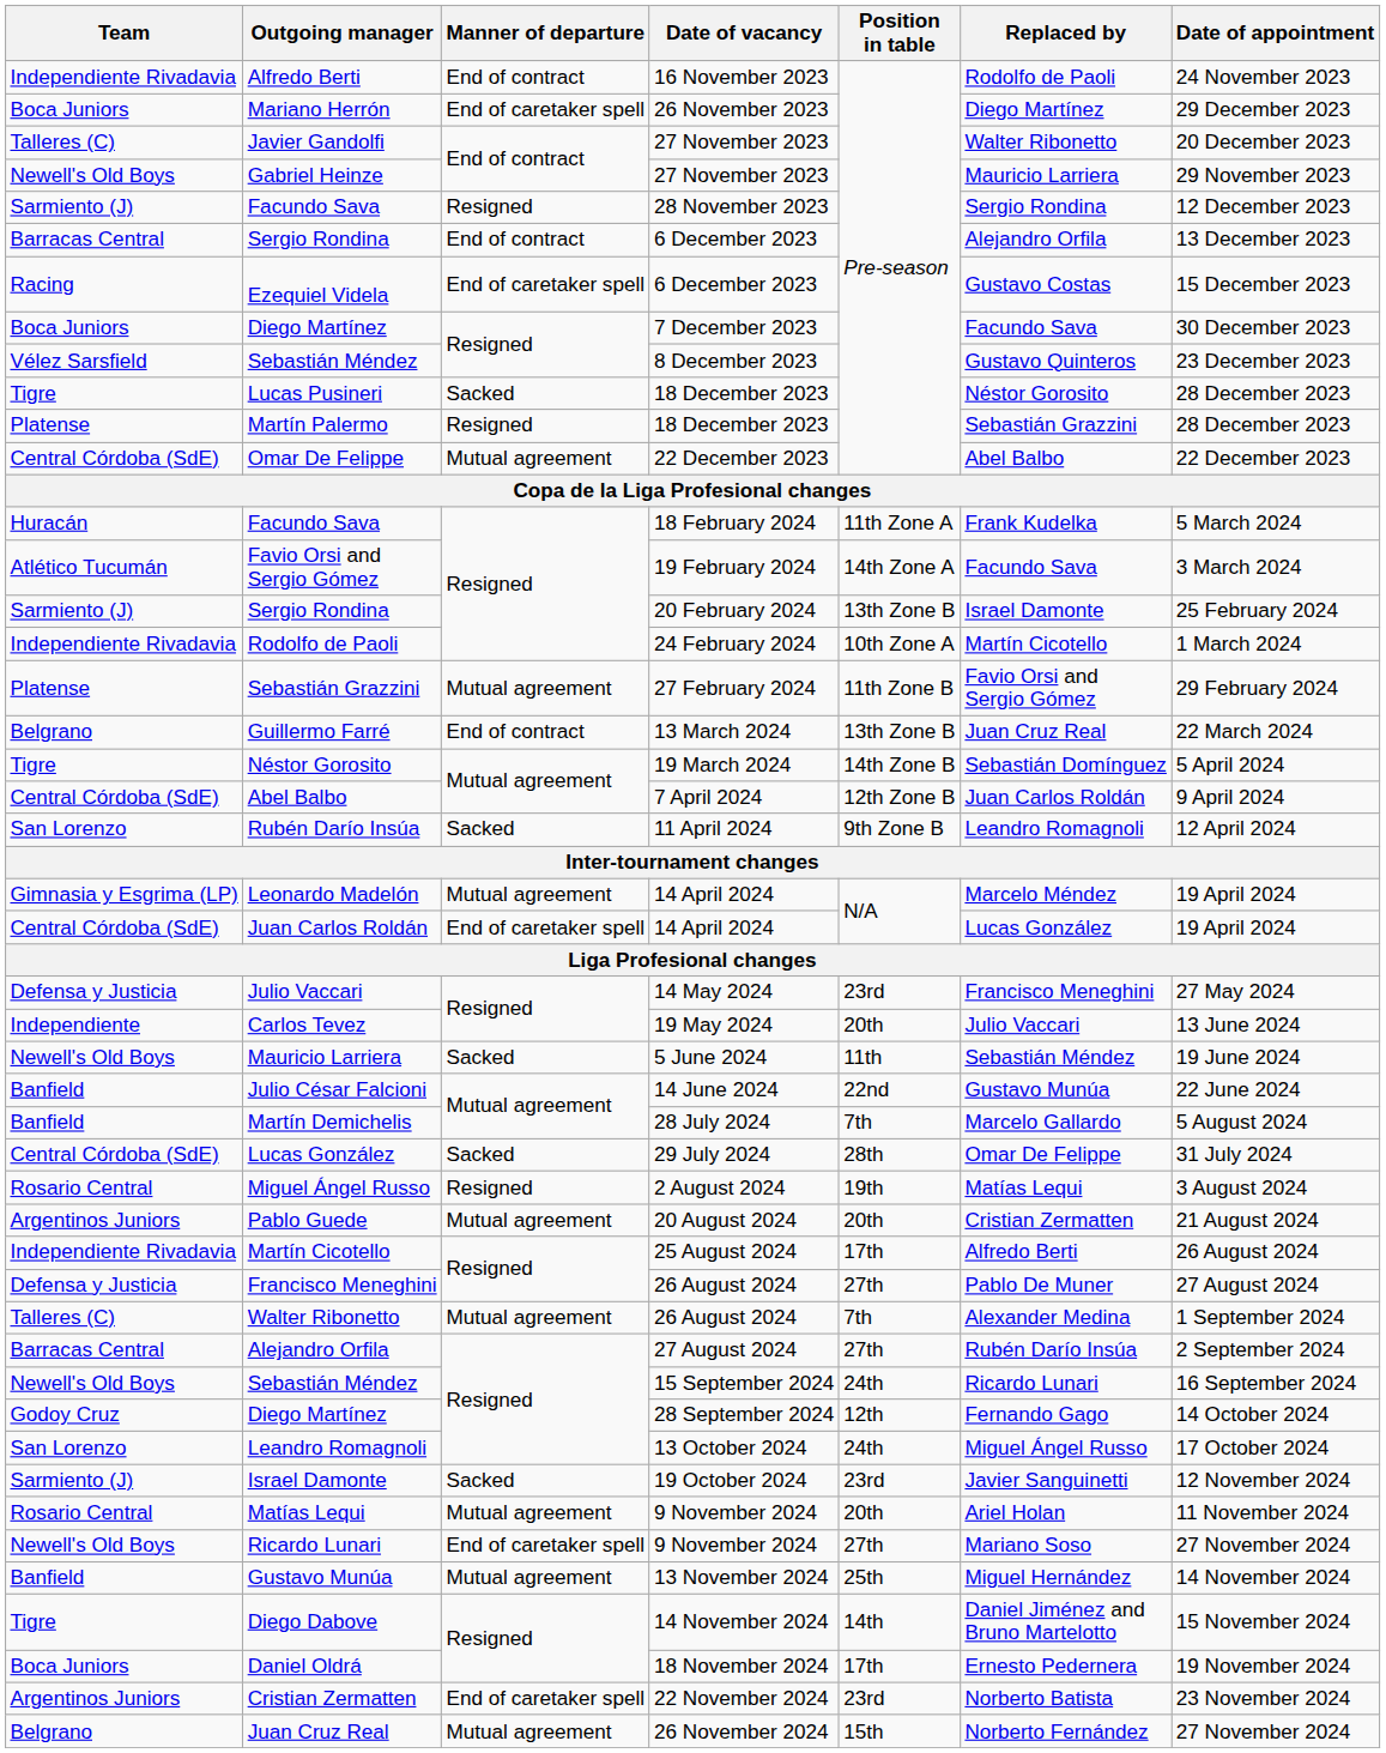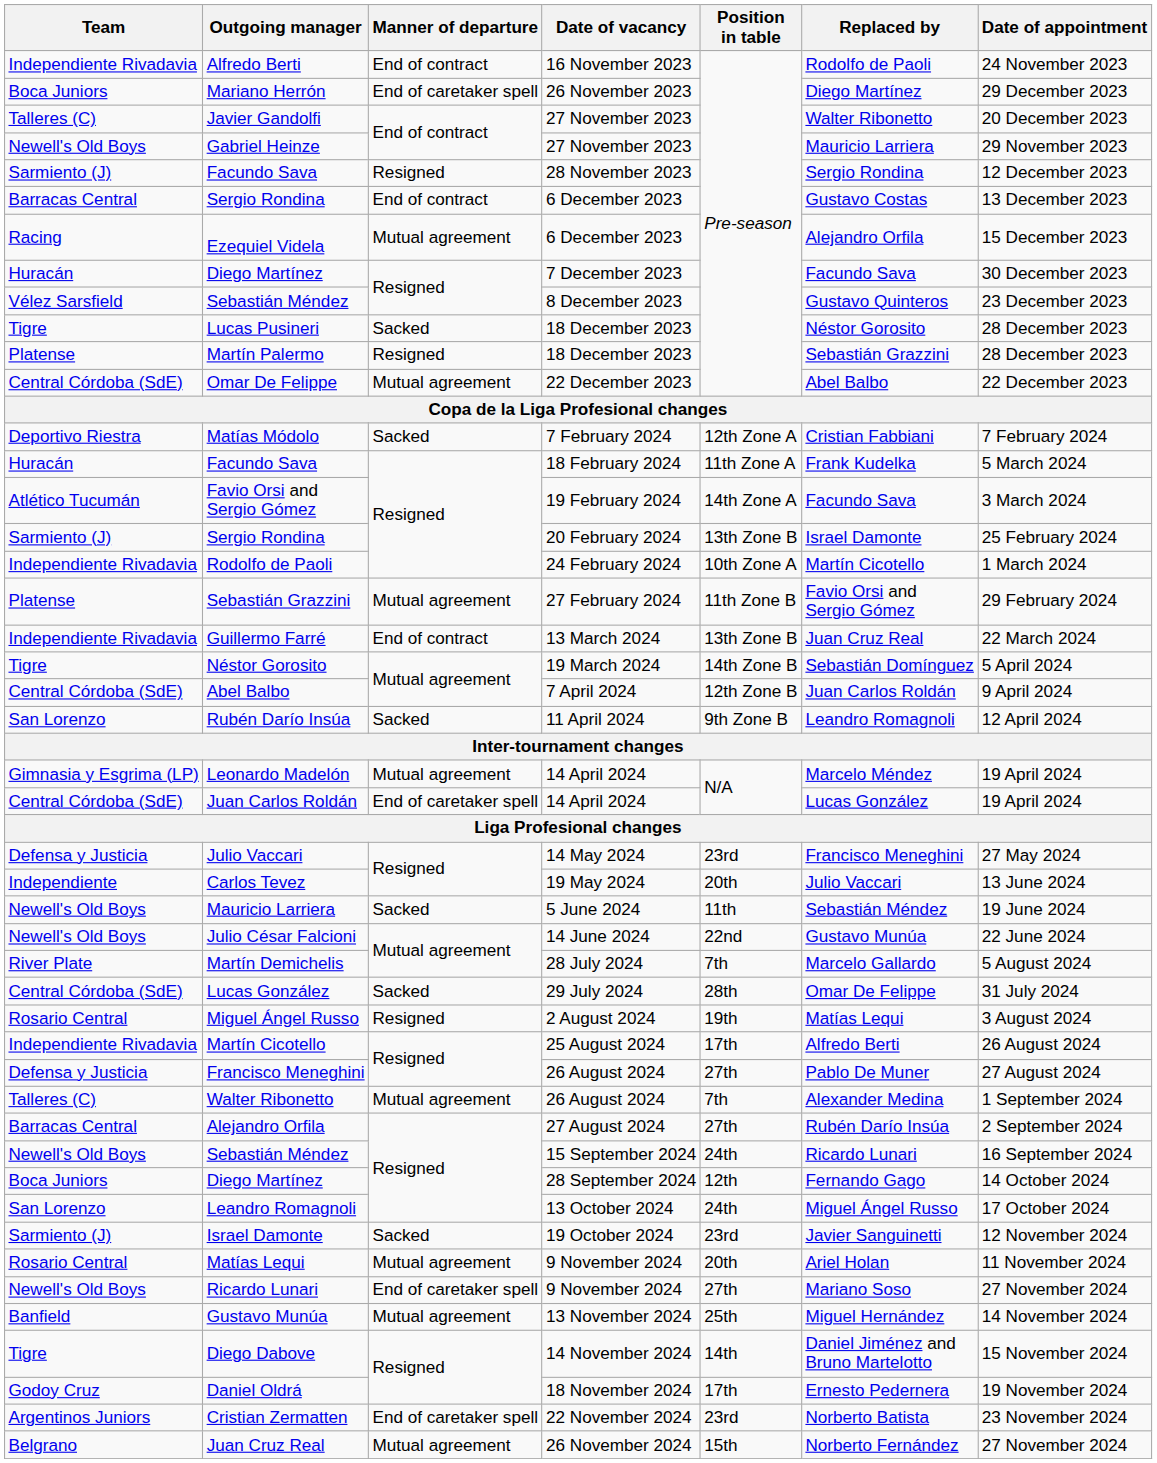 <table class="wikitable" border="1">
 <tr>
 <th>Team</th>
 <th>Outgoing manager</th>
 <th>Manner of departure</th>
 <th>Date of vacancy</th>
 <th>Position<br>in table</th>
 <th>Replaced by</th>
 <th>Date of appointment</th>
 </tr>
 <tr>
 <td><a href='#'>Independiente Rivadavia</a></td>
 <td> <a href='#'>Alfredo Berti</a></td>
 <td>End of contract</td>
 <td>16 November 2023</td>
 <td rowspan=12><em>Pre-season</em></td>
 <td> <a href='#'>Rodolfo de Paoli</a></td>
 <td>24 November 2023</td>
 </tr>
 <tr>
 <td><a href='#'>Boca Juniors</a></td>
 <td> <a href='#'>Mariano Herrón</a></td>
 <td>End of caretaker spell</td>
 <td>26 November 2023</td>
 <td> <a href='#'>Diego Martínez</a></td>
 <td>29 December 2023</td>
 </tr>
 <tr>
 <td><a href='#'>Talleres (C)</a></td>
 <td> <a href='#'>Javier Gandolfi</a></td>
 <td rowspan=2>End of contract</td>
 <td>27 November 2023</td>
 <td> <a href='#'>Walter Ribonetto</a></td>
 <td>20 December 2023</td>
 </tr>
 <tr>
 <td><a href='#'>Newell's Old Boys</a></td>
 <td> <a href='#'>Gabriel Heinze</a></td>
 <td>27 November 2023</td>
 <td> <a href='#'>Mauricio Larriera</a></td>
 <td>29 November 2023</td>
 </tr>
 <tr>
 <td><a href='#'>Sarmiento (J)</a></td>
 <td> <a href='#'>Facundo Sava</a></td>
 <td>Resigned</td>
 <td>28 November 2023</td>
 <td> <a href='#'>Sergio Rondina</a></td>
 <td>12 December 2023</td>
 </tr>
 <tr>
 <td><a href='#'>Barracas Central</a></td>
 <td> <a href='#'>Sergio Rondina</a></td>
 <td>End of contract</td>
 <td>6 December 2023</td>
-<td> <a href='#'>Alejandro Orfila</a></td>
+<td> <a href='#'>Gustavo Costas</a></td>
 <td>13 December 2023</td>
 </tr>
 <tr>
 <td><a href='#'>Racing</a></td>
 <td><br> <a href='#'>Ezequiel Videla</a></td>
-<td>End of caretaker spell</td>
+<td>Mutual agreement</td>
 <td>6 December 2023</td>
-<td> <a href='#'>Gustavo Costas</a></td>
+<td> <a href='#'>Alejandro Orfila</a></td>
 <td>15 December 2023</td>
 </tr>
 <tr>
-<td><a href='#'>Boca Juniors</a></td>
+<td><a href='#'>Huracán</a></td>
 <td> <a href='#'>Diego Martínez</a></td>
 <td rowspan=2>Resigned</td>
 <td>7 December 2023</td>
 <td> <a href='#'>Facundo Sava</a></td>
 <td>30 December 2023</td>
 </tr>
 <tr>
 <td><a href='#'>Vélez Sarsfield</a></td>
 <td> <a href='#'>Sebastián Méndez</a></td>
 <td>8 December 2023</td>
 <td> <a href='#'>Gustavo Quinteros</a></td>
 <td>23 December 2023</td>
 </tr>
 <tr>
 <td><a href='#'>Tigre</a></td>
 <td> <a href='#'>Lucas Pusineri</a></td>
 <td>Sacked</td>
 <td>18 December 2023</td>
 <td> <a href='#'>Néstor Gorosito</a></td>
 <td>28 December 2023</td>
 </tr>
 <tr>
 <td><a href='#'>Platense</a></td>
 <td> <a href='#'>Martín Palermo</a></td>
 <td>Resigned</td>
 <td>18 December 2023</td>
 <td> <a href='#'>Sebastián Grazzini</a></td>
 <td>28 December 2023</td>
 </tr>
 <tr>
 <td><a href='#'>Central Córdoba (SdE)</a></td>
 <td> <a href='#'>Omar De Felippe</a></td>
 <td>Mutual agreement</td>
 <td>22 December 2023</td>
 <td> <a href='#'>Abel Balbo</a></td>
 <td>22 December 2023</td>
 </tr>
 <tr>
 <th colspan=7>Copa de la Liga Profesional changes</th>
+</tr>
+<tr>
+<td><a href='#'>Deportivo Riestra</a></td>
+<td> <a href='#'>Matías Módolo</a></td>
+<td>Sacked</td>
+<td>7 February 2024</td>
+<td>12th Zone A</td>
+<td> <a href='#'>Cristian Fabbiani</a></td>
+<td>7 February 2024</td>
 </tr>
 <tr>
 <td><a href='#'>Huracán</a></td>
 <td> <a href='#'>Facundo Sava</a></td>
 <td rowspan=4>Resigned</td>
 <td>18 February 2024</td>
 <td>11th Zone A</td>
 <td> <a href='#'>Frank Kudelka</a> </td>
 <td>5 March 2024</td>
 </tr>
 <tr>
 <td><a href='#'>Atlético Tucumán</a></td>
 <td> <a href='#'>Favio Orsi</a> and<br> <a href='#'>Sergio Gómez</a></td>
 <td>19 February 2024</td>
 <td>14th Zone A</td>
 <td> <a href='#'>Facundo Sava</a> </td>
 <td>3 March 2024</td>
 </tr>
 <tr>
 <td><a href='#'>Sarmiento (J)</a></td>
 <td> <a href='#'>Sergio Rondina</a></td>
 <td>20 February 2024</td>
 <td>13th Zone B</td>
 <td> <a href='#'>Israel Damonte</a> </td>
 <td>25 February 2024</td>
 </tr>
 <tr>
 <td><a href='#'>Independiente Rivadavia</a></td>
 <td> <a href='#'>Rodolfo de Paoli</a></td>
 <td>24 February 2024</td>
 <td>10th Zone A</td>
 <td> <a href='#'>Martín Cicotello</a> </td>
 <td>1 March 2024</td>
 </tr>
 <tr>
 <td><a href='#'>Platense</a></td>
 <td> <a href='#'>Sebastián Grazzini</a></td>
 <td>Mutual agreement</td>
 <td>27 February 2024</td>
 <td>11th Zone B</td>
 <td> <a href='#'>Favio Orsi</a> and<br> <a href='#'>Sergio Gómez</a></td>
 <td>29 February 2024</td>
 </tr>
 <tr>
-<td><a href='#'>Belgrano</a></td>
+<td><a href='#'>Independiente Rivadavia</a></td>
 <td> <a href='#'>Guillermo Farré</a></td>
 <td>End of contract</td>
 <td>13 March 2024</td>
 <td>13th Zone B</td>
 <td> <a href='#'>Juan Cruz Real</a> </td>
 <td>22 March 2024</td>
 </tr>
 <tr>
 <td><a href='#'>Tigre</a></td>
 <td> <a href='#'>Néstor Gorosito</a></td>
 <td rowspan=2>Mutual agreement</td>
 <td>19 March 2024</td>
 <td>14th Zone B</td>
 <td> <a href='#'>Sebastián Domínguez</a> </td>
 <td>5 April 2024</td>
 </tr>
 <tr>
 <td><a href='#'>Central Córdoba (SdE)</a></td>
 <td> <a href='#'>Abel Balbo</a></td>
 <td>7 April 2024</td>
 <td>12th Zone B</td>
 <td> <a href='#'>Juan Carlos Roldán</a> </td>
 <td>9 April 2024</td>
 </tr>
 <tr>
 <td><a href='#'>San Lorenzo</a></td>
 <td> <a href='#'>Rubén Darío Insúa</a></td>
 <td>Sacked</td>
 <td>11 April 2024</td>
 <td>9th Zone B</td>
 <td> <a href='#'>Leandro Romagnoli</a> </td>
 <td>12 April 2024</td>
 </tr>
 <tr>
 <th colspan=7>Inter-tournament changes</th>
 </tr>
 <tr>
 <td><a href='#'>Gimnasia y Esgrima (LP)</a></td>
 <td> <a href='#'>Leonardo Madelón</a></td>
 <td>Mutual agreement</td>
 <td>14 April 2024</td>
 <td rowspan=2>N/A</td>
 <td> <a href='#'>Marcelo Méndez</a></td>
 <td>19 April 2024</td>
 </tr>
 <tr>
 <td><a href='#'>Central Córdoba (SdE)</a></td>
 <td> <a href='#'>Juan Carlos Roldán</a></td>
 <td>End of caretaker spell</td>
 <td>14 April 2024</td>
 <td> <a href='#'>Lucas González</a></td>
 <td>19 April 2024</td>
 </tr>
 <tr>
 <th colspan=7>Liga Profesional changes</th>
 </tr>
 <tr>
 <td><a href='#'>Defensa y Justicia</a></td>
 <td> <a href='#'>Julio Vaccari</a></td>
 <td rowspan=2>Resigned</td>
 <td>14 May 2024</td>
 <td>23rd</td>
 <td> <a href='#'>Francisco Meneghini</a> </td>
 <td>27 May 2024</td>
 </tr>
 <tr>
 <td><a href='#'>Independiente</a></td>
 <td> <a href='#'>Carlos Tevez</a></td>
 <td>19 May 2024</td>
 <td>20th</td>
 <td> <a href='#'>Julio Vaccari</a> </td>
 <td>13 June 2024</td>
 </tr>
 <tr>
 <td><a href='#'>Newell's Old Boys</a></td>
 <td> <a href='#'>Mauricio Larriera</a></td>
 <td>Sacked</td>
 <td>5 June 2024</td>
 <td>11th</td>
 <td> <a href='#'>Sebastián Méndez</a> </td>
 <td>19 June 2024</td>
 </tr>
 <tr>
-<td><a href='#'>Banfield</a></td>
+<td><a href='#'>Newell's Old Boys</a></td>
 <td> <a href='#'>Julio César Falcioni</a></td>
 <td rowspan=2>Mutual agreement</td>
 <td>14 June 2024</td>
 <td>22nd</td>
 <td> <a href='#'>Gustavo Munúa</a></td>
 <td>22 June 2024</td>
 </tr>
 <tr>
-<td><a href='#'>Banfield</a></td>
+<td><a href='#'>River Plate</a></td>
 <td> <a href='#'>Martín Demichelis</a></td>
 <td>28 July 2024</td>
 <td>7th</td>
 <td> <a href='#'>Marcelo Gallardo</a> </td>
 <td>5 August 2024</td>
 </tr>
 <tr>
 <td><a href='#'>Central Córdoba (SdE)</a></td>
 <td> <a href='#'>Lucas González</a></td>
 <td>Sacked</td>
 <td>29 July 2024</td>
 <td>28th</td>
 <td> <a href='#'>Omar De Felippe</a></td>
 <td>31 July 2024</td>
 </tr>
 <tr>
 <td><a href='#'>Rosario Central</a></td>
 <td> <a href='#'>Miguel Ángel Russo</a></td>
 <td>Resigned</td>
 <td>2 August 2024</td>
 <td>19th</td>
 <td> <a href='#'>Matías Lequi</a> </td>
 <td>3 August 2024</td>
-</tr>
-<tr>
-<td><a href='#'>Argentinos Juniors</a></td>
-<td> <a href='#'>Pablo Guede</a></td>
-<td>Mutual agreement</td>
-<td>20 August 2024</td>
-<td>20th</td>
-<td> <a href='#'>Cristian Zermatten</a> </td>
-<td>21 August 2024</td>
 </tr>
 <tr>
 <td><a href='#'>Independiente Rivadavia</a></td>
 <td> <a href='#'>Martín Cicotello</a></td>
 <td rowspan=2>Resigned</td>
 <td>25 August 2024</td>
 <td>17th</td>
 <td> <a href='#'>Alfredo Berti</a></td>
 <td>26 August 2024</td>
 </tr>
 <tr>
 <td><a href='#'>Defensa y Justicia</a></td>
 <td> <a href='#'>Francisco Meneghini</a></td>
 <td>26 August 2024</td>
 <td>27th</td>
 <td> <a href='#'>Pablo De Muner</a></td>
 <td>27 August 2024</td>
 </tr>
 <tr>
 <td><a href='#'>Talleres (C)</a></td>
 <td> <a href='#'>Walter Ribonetto</a></td>
 <td>Mutual agreement</td>
 <td>26 August 2024</td>
 <td>7th</td>
 <td> <a href='#'>Alexander Medina</a> </td>
 <td>1 September 2024</td>
 </tr>
 <tr>
 <td><a href='#'>Barracas Central</a></td>
 <td> <a href='#'>Alejandro Orfila</a></td>
 <td rowspan=4>Resigned</td>
 <td>27 August 2024</td>
 <td>27th</td>
 <td> <a href='#'>Rubén Darío Insúa</a> </td>
 <td>2 September 2024</td>
 </tr>
 <tr>
 <td><a href='#'>Newell's Old Boys</a></td>
 <td> <a href='#'>Sebastián Méndez</a></td>
 <td>15 September 2024</td>
 <td>24th</td>
 <td> <a href='#'>Ricardo Lunari</a> </td>
 <td>16 September 2024</td>
 </tr>
 <tr>
-<td><a href='#'>Godoy Cruz</a></td>
+<td><a href='#'>Boca Juniors</a></td>
 <td> <a href='#'>Diego Martínez</a></td>
 <td>28 September 2024</td>
 <td>12th</td>
 <td> <a href='#'>Fernando Gago</a> </td>
 <td>14 October 2024</td>
 </tr>
 <tr>
 <td><a href='#'>San Lorenzo</a></td>
 <td> <a href='#'>Leandro Romagnoli</a></td>
 <td>13 October 2024</td>
 <td>24th</td>
 <td> <a href='#'>Miguel Ángel Russo</a></td>
 <td>17 October 2024</td>
 </tr>
 <tr>
 <td><a href='#'>Sarmiento (J)</a></td>
 <td> <a href='#'>Israel Damonte</a></td>
 <td>Sacked</td>
 <td>19 October 2024</td>
 <td>23rd</td>
 <td> <a href='#'>Javier Sanguinetti</a> </td>
 <td>12 November 2024</td>
 </tr>
 <tr>
 <td><a href='#'>Rosario Central</a></td>
 <td> <a href='#'>Matías Lequi</a></td>
 <td>Mutual agreement</td>
 <td>9 November 2024</td>
 <td>20th</td>
 <td> <a href='#'>Ariel Holan</a></td>
 <td>11 November 2024</td>
 </tr>
 <tr>
 <td><a href='#'>Newell's Old Boys</a></td>
 <td> <a href='#'>Ricardo Lunari</a></td>
 <td>End of caretaker spell</td>
 <td>9 November 2024</td>
 <td>27th</td>
 <td> <a href='#'>Mariano Soso</a> </td>
 <td>27 November 2024</td>
 </tr>
 <tr>
 <td><a href='#'>Banfield</a></td>
 <td> <a href='#'>Gustavo Munúa</a></td>
 <td>Mutual agreement</td>
 <td>13 November 2024</td>
 <td>25th</td>
 <td> <a href='#'>Miguel Hernández</a> </td>
 <td>14 November 2024</td>
 </tr>
 <tr>
 <td><a href='#'>Tigre</a></td>
 <td> <a href='#'>Diego Dabove</a></td>
 <td rowspan=2>Resigned</td>
 <td>14 November 2024</td>
 <td>14th</td>
 <td> <a href='#'>Daniel Jiménez</a> and<br> <a href='#'>Bruno Martelotto</a> </td>
 <td>15 November 2024</td>
 </tr>
 <tr>
-<td><a href='#'>Boca Juniors</a></td>
+<td><a href='#'>Godoy Cruz</a></td>
 <td> <a href='#'>Daniel Oldrá</a></td>
 <td>18 November 2024</td>
 <td>17th</td>
 <td> <a href='#'>Ernesto Pedernera</a> </td>
 <td>19 November 2024</td>
 </tr>
 <tr>
 <td><a href='#'>Argentinos Juniors</a></td>
 <td> <a href='#'>Cristian Zermatten</a></td>
 <td>End of caretaker spell</td>
 <td>22 November 2024</td>
 <td>23rd</td>
 <td> <a href='#'>Norberto Batista</a> </td>
 <td>23 November 2024</td>
 </tr>
 <tr>
 <td><a href='#'>Belgrano</a></td>
 <td> <a href='#'>Juan Cruz Real</a></td>
 <td>Mutual agreement</td>
 <td>26 November 2024</td>
 <td>15th</td>
 <td> <a href='#'>Norberto Fernández</a> </td>
 <td>27 November 2024</td>
 </tr>
 </table>
